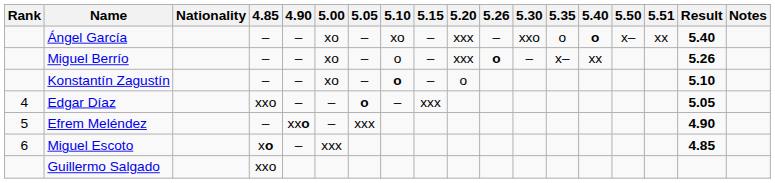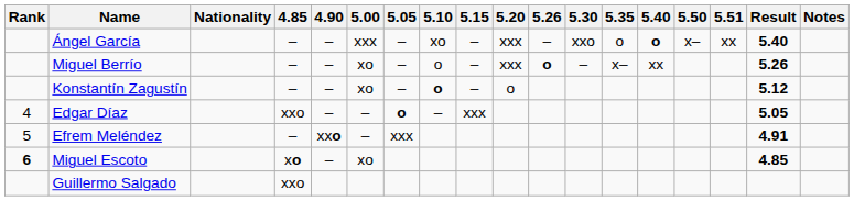 <table class="wikitable sortable" style="text-align:center;font-size:95%">
 <tr>
 <th>Rank</th>
 <th>Name</th>
 <th>Nationality</th>
 <th>4.85</th>
 <th>4.90</th>
 <th>5.00</th>
 <th>5.05</th>
 <th>5.10</th>
 <th>5.15</th>
 <th>5.20</th>
 <th>5.26</th>
 <th>5.30</th>
 <th>5.35</th>
 <th>5.40</th>
 <th>5.50</th>
 <th>5.51</th>
 <th>Result</th>
 <th>Notes</th>
 </tr>
 <tr>
 <td></td>
 <td align=left><a href='#'>Ángel García</a></td>
 <td align=left></td>
 <td>–</td>
 <td>–</td>
-<td>xo</td>
+<td>xxx</td>
 <td>–</td>
 <td>xo</td>
 <td>–</td>
 <td>xxx</td>
 <td>–</td>
 <td>xxo</td>
 <td>o</td>
 <td><strong>o</strong></td>
 <td>x–</td>
 <td>xx</td>
 <td><strong>5.40</strong></td>
 <td></td>
 </tr>
 <tr>
 <td></td>
 <td align=left><a href='#'>Miguel Berrío</a></td>
 <td align=left></td>
 <td>–</td>
 <td>–</td>
 <td>xo</td>
 <td>–</td>
 <td>o</td>
 <td>–</td>
 <td>xxx</td>
 <td><strong>o</strong></td>
 <td>–</td>
 <td>x–</td>
 <td>xx</td>
 <td></td>
 <td></td>
 <td><strong>5.26</strong></td>
 <td></td>
 </tr>
 <tr>
 <td></td>
 <td align=left><a href='#'>Konstantín Zagustín</a></td>
 <td align=left></td>
 <td>–</td>
 <td>–</td>
 <td>xo</td>
 <td>–</td>
 <td><strong>o</strong></td>
 <td>–</td>
 <td>o</td>
 <td></td>
 <td></td>
 <td></td>
 <td></td>
 <td></td>
 <td></td>
-<td><strong>5.10</strong></td>
+<td><strong>5.12</strong></td>
 <td></td>
 </tr>
 <tr>
 <td>4</td>
 <td align=left><a href='#'>Edgar Díaz</a></td>
 <td align=left></td>
 <td>xxo</td>
 <td>–</td>
 <td>–</td>
 <td><strong>o</strong></td>
 <td>–</td>
 <td>xxx</td>
 <td></td>
 <td></td>
 <td></td>
 <td></td>
 <td></td>
 <td></td>
 <td></td>
 <td><strong>5.05</strong></td>
 <td></td>
 </tr>
 <tr>
 <td>5</td>
 <td align=left><a href='#'>Efrem Meléndez</a></td>
 <td align=left></td>
 <td>–</td>
 <td>xx<strong>o</strong></td>
 <td>–</td>
 <td>xxx</td>
 <td></td>
 <td></td>
 <td></td>
 <td></td>
 <td></td>
 <td></td>
 <td></td>
 <td></td>
 <td></td>
-<td><strong>4.90</strong></td>
+<td><strong>4.91</strong></td>
 <td></td>
 </tr>
 <tr>
-<td>6</td>
+<td><strong>6</strong></td>
 <td align=left><a href='#'>Miguel Escoto</a></td>
 <td align=left></td>
 <td>x<strong>o</strong></td>
 <td>–</td>
-<td>xxx</td>
+<td>xo</td>
 <td></td>
 <td></td>
 <td></td>
 <td></td>
 <td></td>
 <td></td>
 <td></td>
 <td></td>
 <td></td>
 <td></td>
 <td><strong>4.85</strong></td>
 <td></td>
 </tr>
 <tr>
 <td></td>
 <td align=left><a href='#'>Guillermo Salgado</a></td>
 <td align=left></td>
 <td>xxo</td>
 <td></td>
 <td></td>
 <td></td>
 <td></td>
 <td></td>
 <td></td>
 <td></td>
 <td></td>
 <td></td>
 <td></td>
 <td></td>
 <td></td>
 <td><strong></strong></td>
 <td></td>
 </tr>
 </table>
